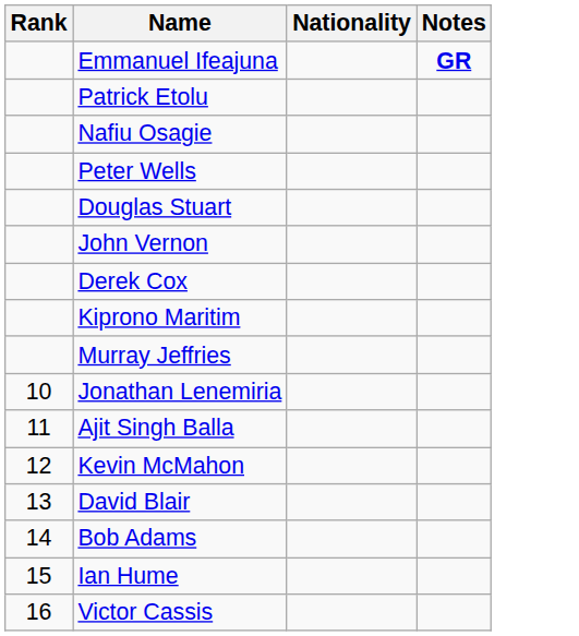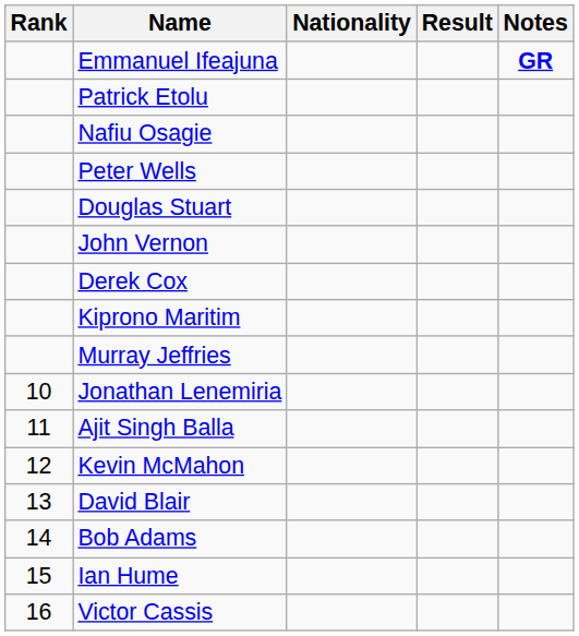 <table class="wikitable sortable" style=" text-align:center">
 <tr>
 <th>Rank</th>
 <th>Name</th>
 <th>Nationality</th>
+<th>Result</th>
 <th>Notes</th>
 </tr>
 <tr>
 <td></td>
 <td align=left><a href='#'>Emmanuel Ifeajuna</a></td>
 <td align=left></td>
+<td></td>
 <td><strong><a href='#'>GR</a></strong></td>
 </tr>
 <tr>
 <td></td>
 <td align=left><a href='#'>Patrick Etolu</a></td>
 <td align=left></td>
 <td></td>
+<td></td>
 </tr>
 <tr>
 <td></td>
 <td align=left><a href='#'>Nafiu Osagie</a></td>
 <td align=left></td>
+<td></td>
 <td></td>
 </tr>
 <tr>
 <td></td>
 <td align=left><a href='#'>Peter Wells</a></td>
 <td align=left></td>
 <td></td>
+<td></td>
 </tr>
 <tr>
 <td></td>
 <td align=left><a href='#'>Douglas Stuart</a></td>
 <td align=left></td>
+<td></td>
 <td></td>
 </tr>
 <tr>
 <td></td>
 <td align=left><a href='#'>John Vernon</a></td>
 <td align=left></td>
 <td></td>
+<td></td>
 </tr>
 <tr>
 <td></td>
 <td align=left><a href='#'>Derek Cox</a></td>
 <td align=left></td>
+<td></td>
 <td></td>
 </tr>
 <tr>
 <td></td>
 <td align=left><a href='#'>Kiprono Maritim</a></td>
 <td align=left></td>
 <td></td>
+<td></td>
 </tr>
 <tr>
 <td></td>
 <td align=left><a href='#'>Murray Jeffries</a></td>
 <td align=left></td>
+<td></td>
 <td></td>
 </tr>
 <tr>
 <td>10</td>
 <td align=left><a href='#'>Jonathan Lenemiria</a></td>
 <td align=left></td>
 <td></td>
+<td></td>
 </tr>
 <tr>
 <td>11</td>
 <td align=left><a href='#'>Ajit Singh Balla</a></td>
 <td align=left></td>
+<td></td>
 <td></td>
 </tr>
 <tr>
 <td>12</td>
 <td align=left><a href='#'>Kevin McMahon</a></td>
 <td align=left></td>
 <td></td>
+<td></td>
 </tr>
 <tr>
 <td>13</td>
 <td align=left><a href='#'>David Blair</a></td>
 <td align=left></td>
+<td></td>
 <td></td>
 </tr>
 <tr>
 <td>14</td>
 <td align=left><a href='#'>Bob Adams</a></td>
 <td align=left></td>
 <td></td>
+<td></td>
 </tr>
 <tr>
 <td>15</td>
 <td align=left><a href='#'>Ian Hume</a></td>
 <td align=left></td>
+<td></td>
 <td></td>
 </tr>
 <tr>
 <td>16</td>
 <td align=left><a href='#'>Victor Cassis</a></td>
 <td align=left></td>
 <td></td>
+<td></td>
 </tr>
 </table>
